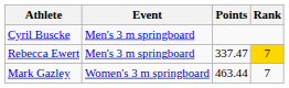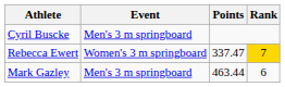 <table class="wikitable" style="font-size:90%;">
 <tr>
 <th>Athlete</th>
 <th>Event</th>
 <th>Points</th>
 <th>Rank</th>
 </tr>
 <tr align=center>
 <td align=left><a href='#'>Cyril Buscke</a></td>
 <td align=left><a href='#'>Men's 3 m springboard</a></td>
 <td colspan=2></td>
 </tr>
 <tr align=center>
 <td align=left><a href='#'>Rebecca Ewert</a></td>
-<td align=left><a href='#'>Men's 3 m springboard</a></td>
+<td align=left><a href='#'>Women's 3 m springboard</a></td>
 <td>337.47</td>
 <td style="background: gold;">7</td>
 </tr>
 <tr align=center>
 <td align=left><a href='#'>Mark Gazley</a></td>
-<td align=left><a href='#'>Women's 3 m springboard</a></td>
+<td align=left><a href='#'>Men's 3 m springboard</a></td>
 <td>463.44</td>
-<td>7</td>
+<td>6</td>
 </tr>
 </table>
